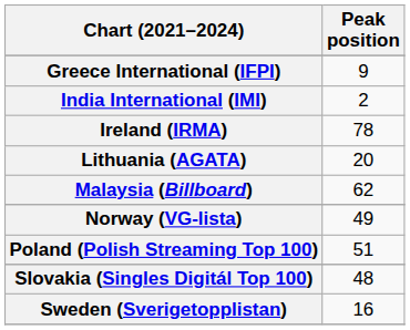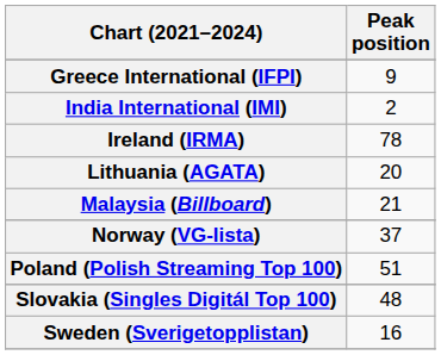 <table class="wikitable sortable plainrowheaders" style="text-align:center">
 <tr>
 <th scope="col">Chart (2021–2024)</th>
 <th scope="col">Peak<br>position</th>
 </tr>
 <tr>
 </tr>
 <tr>
 </tr>
 <tr>
 <th scope="row">Greece International (<a href='#'>IFPI</a>)</th>
 <td>9</td>
 </tr>
 <tr>
 <th scope="row"><a href='#'>India International</a> (<a href='#'>IMI</a>)</th>
 <td>2</td>
 </tr>
 <tr>
 <th scope="row">Ireland (<a href='#'>IRMA</a>)</th>
 <td>78</td>
 </tr>
 <tr>
 <th scope="row">Lithuania (<a href='#'>AGATA</a>)</th>
 <td>20</td>
 </tr>
 <tr>
 <th scope="row"><a href='#'>Malaysia</a> (<em><a href='#'>Billboard</a></em>)</th>
-<td>62</td>
+<td>21</td>
 </tr>
 <tr>
 </tr>
 <tr>
 <th scope="row">Norway (<a href='#'>VG-lista</a>)</th>
-<td>49</td>
+<td>37</td>
 </tr>
 <tr>
 <th scope="row">Poland (<a href='#'>Polish Streaming Top 100</a>)</th>
 <td>51</td>
 </tr>
 <tr>
 </tr>
 <tr>
 <th scope="row">Slovakia (<a href='#'>Singles Digitál Top 100</a>)</th>
 <td>48</td>
 </tr>
 <tr>
 <th scope="row">Sweden (<a href='#'>Sverigetopplistan</a>)</th>
 <td>16</td>
 </tr>
 <tr>
 </tr>
 <tr>
 </tr>
 <tr>
 </tr>
 </table>
